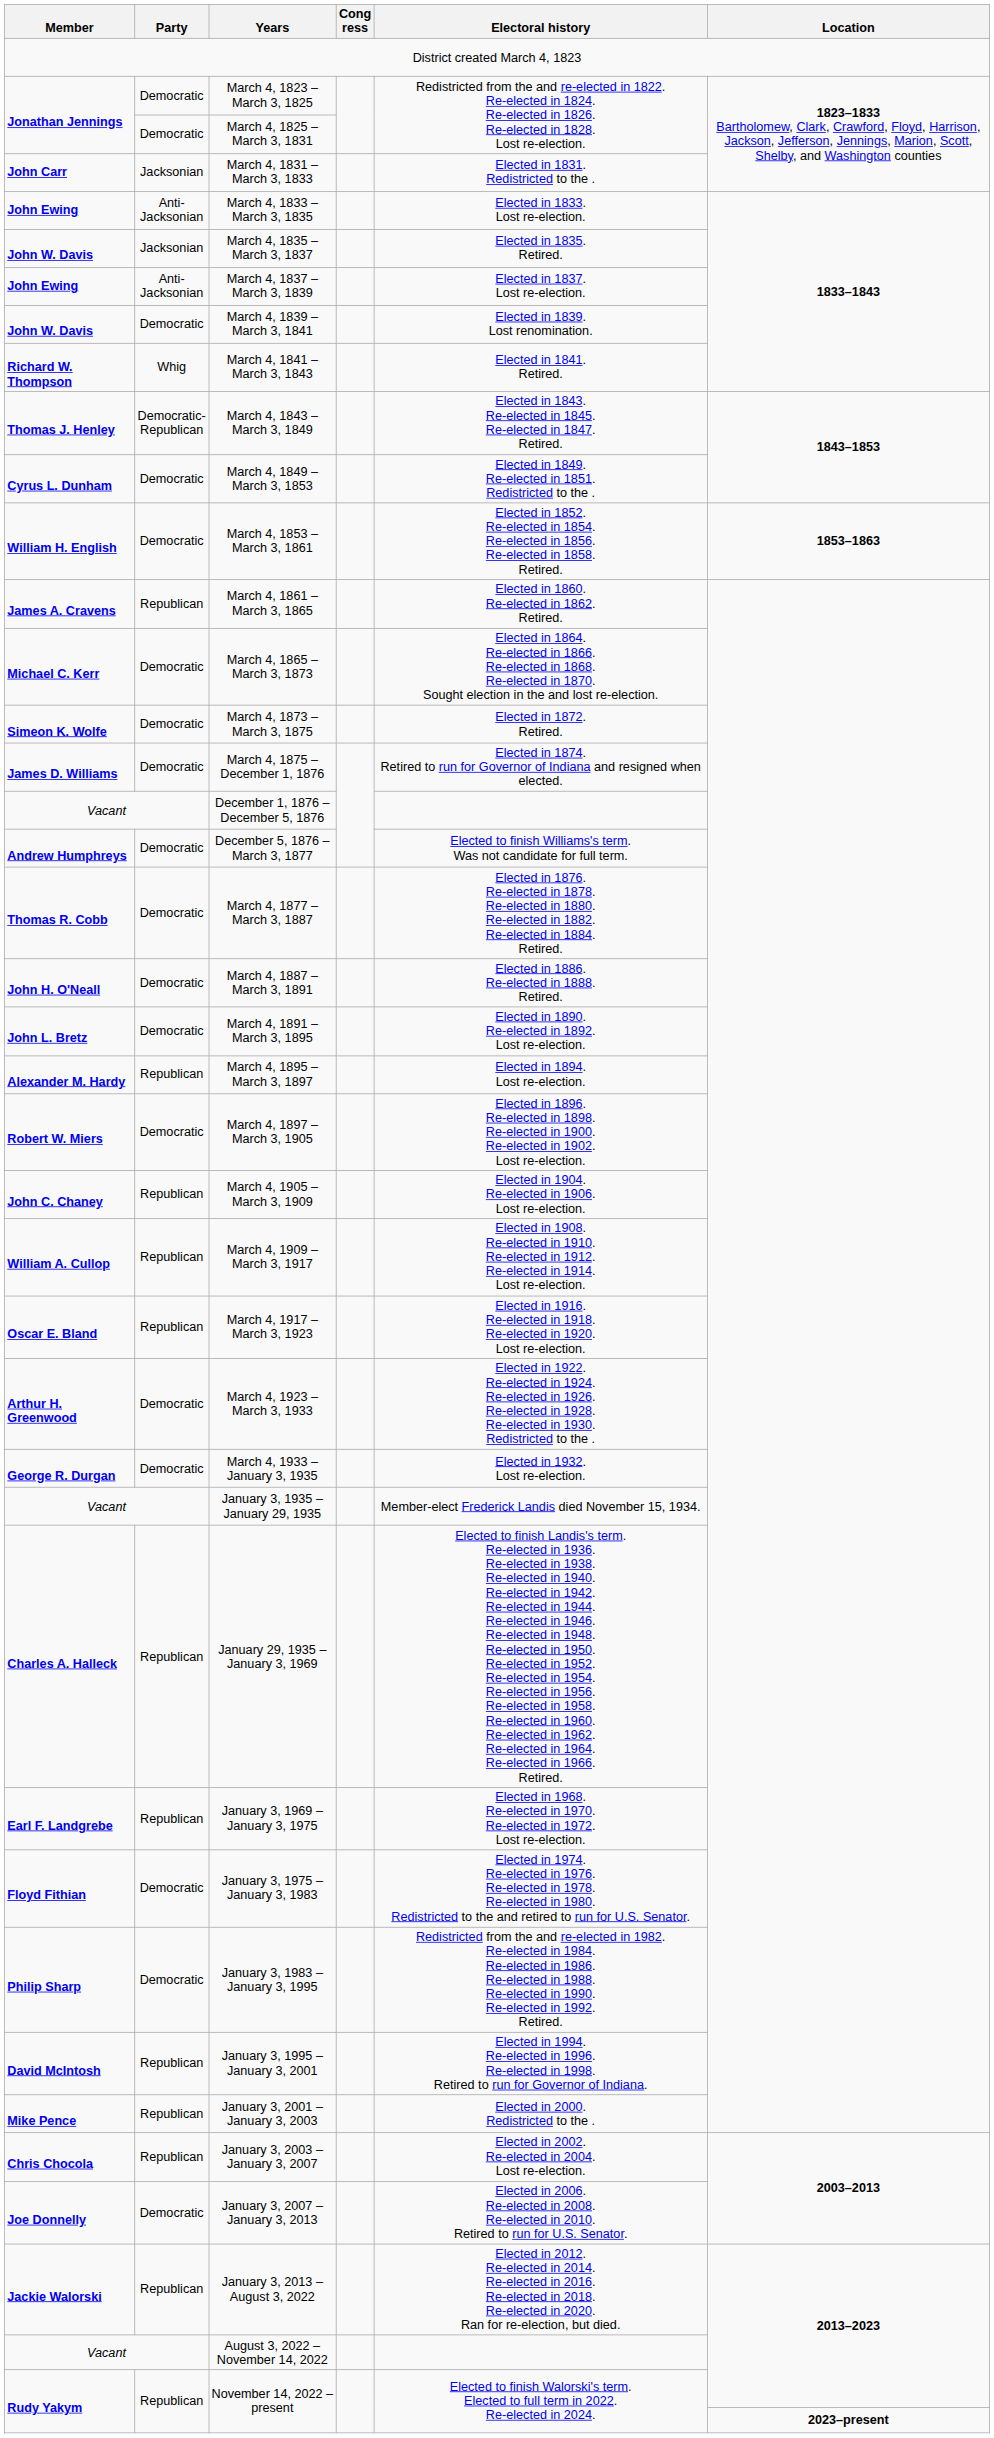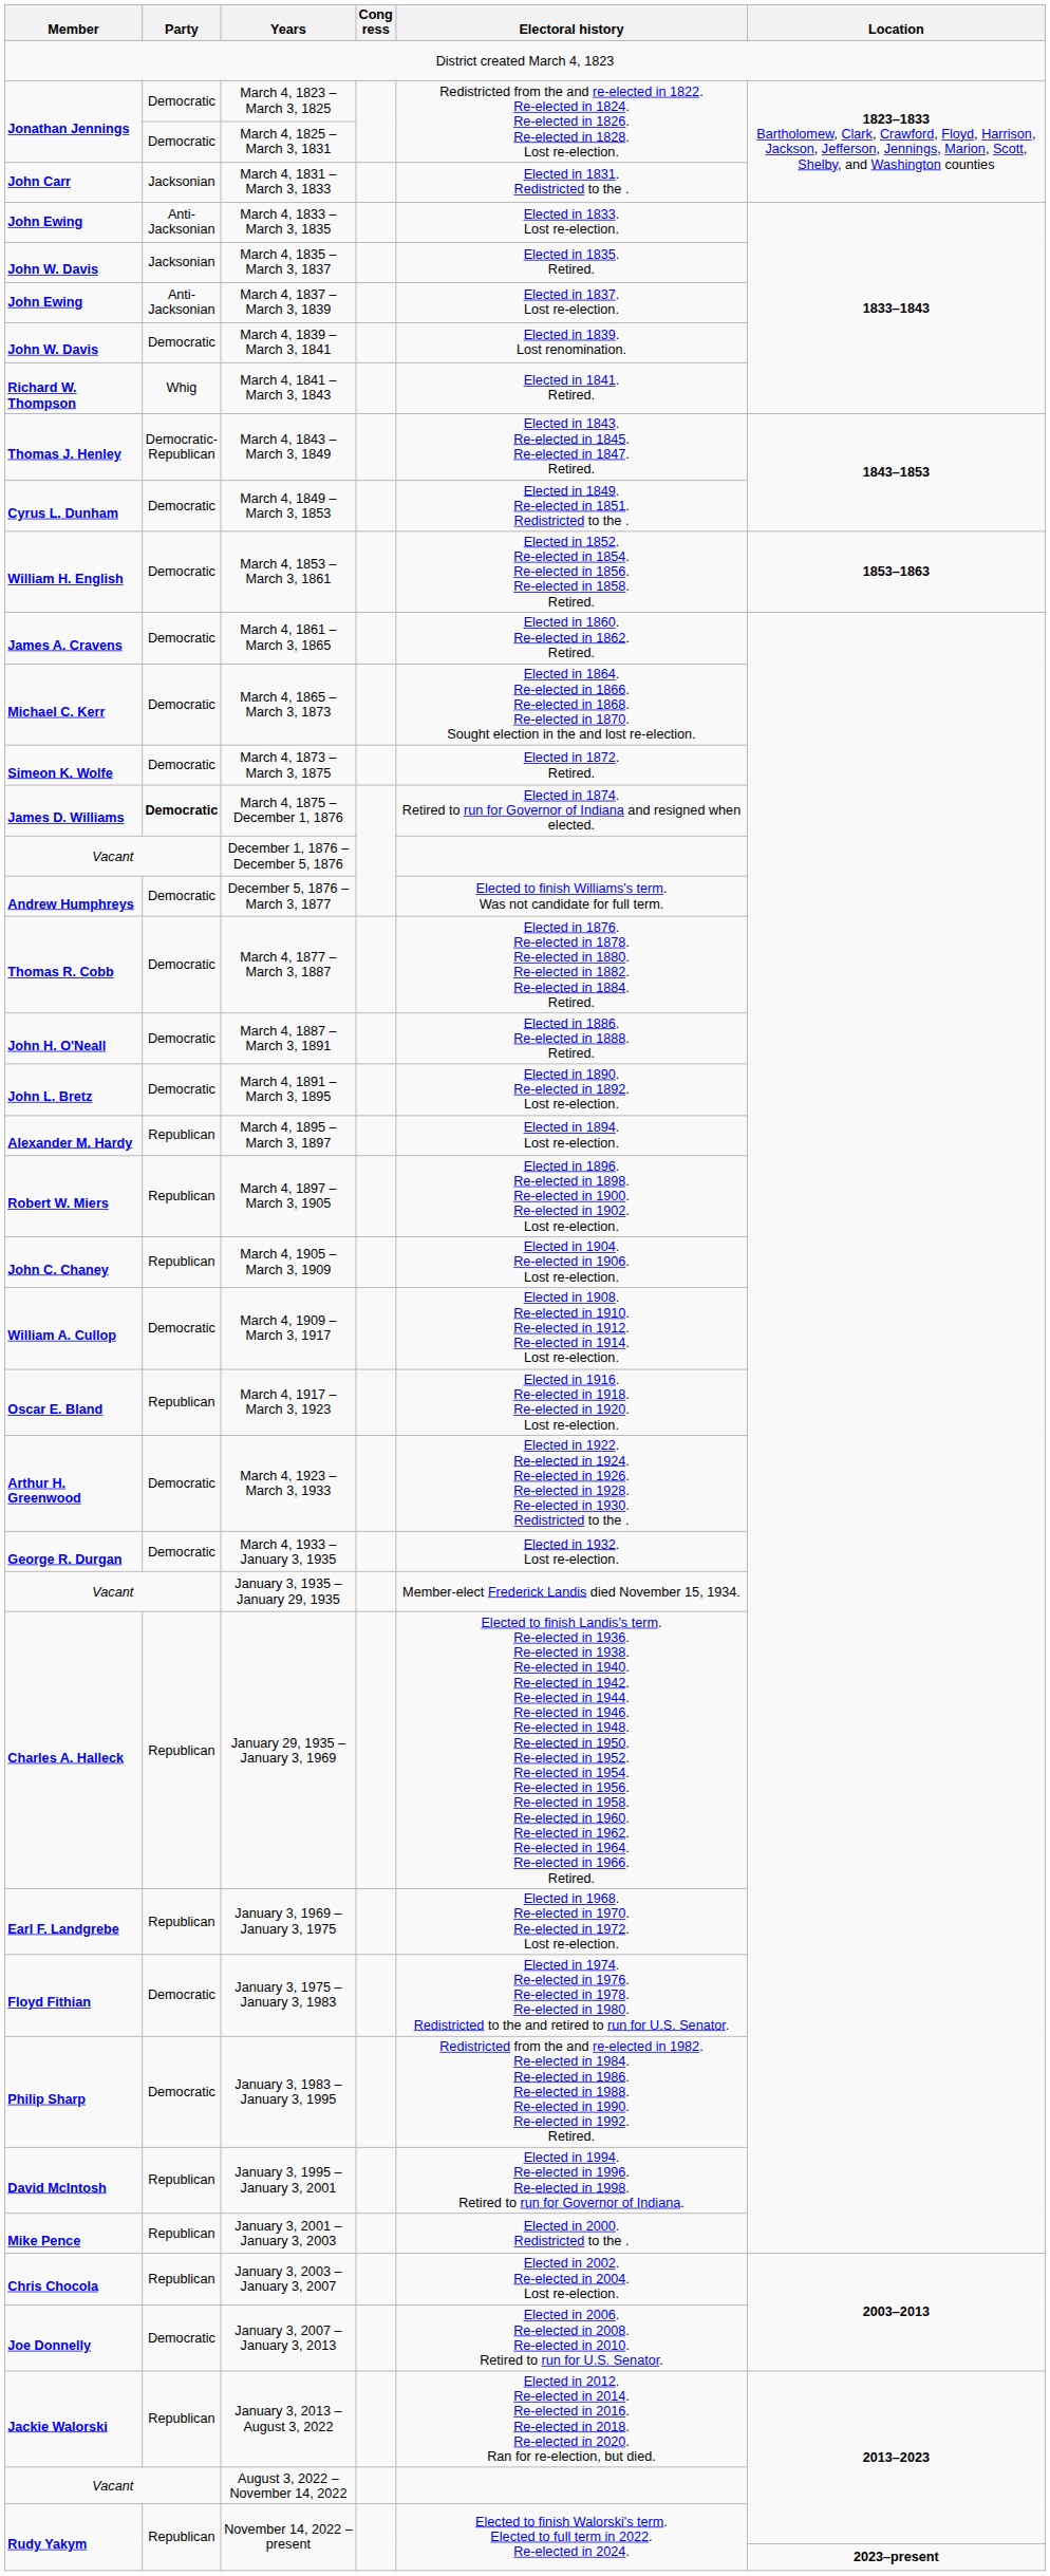 <table class=wikitable style="text-align:center">
 <tr valign=bottom>
 <th>Member</th>
 <th>Party</th>
 <th>Years</th>
 <th>Cong<br>ress</th>
 <th>Electoral history</th>
 <th width=350>Location</th>
 </tr>
 <tr style="height:3em">
 <td colspan=6>District created March 4, 1823</td>
 </tr>
 <tr style="height:3em">
 <td align=left rowspan=2><br><strong><a href='#'>Jonathan Jennings</a></strong><br></td>
 <td>Democratic</td>
 <td nowrap>March 4, 1823 –<br>March 3, 1825</td>
 <td rowspan=2></td>
 <td rowspan=2>Redistricted from the  and <a href='#'>re-elected in 1822</a>.<br><a href='#'>Re-elected in 1824</a>.<br><a href='#'>Re-elected in 1826</a>.<br><a href='#'>Re-elected in 1828</a>.<br>Lost re-election.</td>
 <td rowspan=3><strong>1823–1833</strong><br><a href='#'>Bartholomew</a>, <a href='#'>Clark</a>, <a href='#'>Crawford</a>, <a href='#'>Floyd</a>, <a href='#'>Harrison</a>, <a href='#'>Jackson</a>, <a href='#'>Jefferson</a>, <a href='#'>Jennings</a>, <a href='#'>Marion</a>, <a href='#'>Scott</a>, <a href='#'>Shelby</a>, and <a href='#'>Washington</a> counties</td>
 </tr>
 <tr style="height:3em">
 <td>Democratic</td>
 <td nowrap>March 4, 1825 –<br>March 3, 1831</td>
 </tr>
 <tr style="height:3em">
 <td align=left><strong><a href='#'>John Carr</a></strong><br></td>
 <td>Jacksonian</td>
 <td nowrap>March 4, 1831 –<br>March 3, 1833</td>
 <td></td>
 <td><a href='#'>Elected in 1831</a>.<br><a href='#'>Redistricted</a> to the .</td>
 </tr>
 <tr style="height:3em">
 <td align=left><strong><a href='#'>John Ewing</a></strong><br></td>
 <td>Anti-<br>Jacksonian</td>
 <td nowrap>March 4, 1833 –<br>March 3, 1835</td>
 <td></td>
 <td><a href='#'>Elected in 1833</a>.<br>Lost re-election.</td>
 <td rowspan=5><strong>1833–1843</strong><br></td>
 </tr>
 <tr style="height:3em">
 <td align=left><br><strong><a href='#'>John W. Davis</a></strong><br></td>
 <td>Jacksonian</td>
 <td nowrap>March 4, 1835 –<br>March 3, 1837</td>
 <td></td>
 <td><a href='#'>Elected in 1835</a>.<br>Retired.</td>
 </tr>
 <tr style="height:3em">
 <td align=left><strong><a href='#'>John Ewing</a></strong><br></td>
 <td>Anti-<br>Jacksonian</td>
 <td nowrap>March 4, 1837 –<br>March 3, 1839</td>
 <td></td>
 <td><a href='#'>Elected in 1837</a>.<br>Lost re-election.</td>
 </tr>
 <tr style="height:3em">
 <td align=left><br><strong><a href='#'>John W. Davis</a></strong><br></td>
 <td>Democratic</td>
 <td nowrap>March 4, 1839 –<br>March 3, 1841</td>
 <td></td>
 <td><a href='#'>Elected in 1839</a>.<br>Lost renomination.</td>
 </tr>
 <tr style="height:3em">
 <td align=left><br><strong><a href='#'>Richard W. Thompson</a></strong><br></td>
 <td>Whig</td>
 <td nowrap>March 4, 1841 –<br>March 3, 1843</td>
 <td></td>
 <td><a href='#'>Elected in 1841</a>.<br>Retired.</td>
 </tr>
 <tr style="height:3em">
 <td align=left><br><strong><a href='#'>Thomas J. Henley</a></strong><br></td>
 <td>Democratic-<br>Republican</td>
 <td nowrap>March 4, 1843 –<br>March 3, 1849</td>
 <td></td>
 <td><a href='#'>Elected in 1843</a>.<br><a href='#'>Re-elected in 1845</a>.<br><a href='#'>Re-elected in 1847</a>.<br>Retired.</td>
 <td rowspan=2><strong>1843–1853</strong><br></td>
 </tr>
 <tr style="height:3em">
 <td align=left><br><strong><a href='#'>Cyrus L. Dunham</a></strong><br></td>
 <td>Democratic</td>
 <td nowrap>March 4, 1849 –<br>March 3, 1853</td>
 <td></td>
 <td><a href='#'>Elected in 1849</a>.<br><a href='#'>Re-elected in 1851</a>.<br><a href='#'>Redistricted</a> to the .</td>
 </tr>
 <tr style="height:3em">
 <td align=left><br><strong><a href='#'>William H. English</a></strong><br></td>
 <td>Democratic</td>
 <td nowrap>March 4, 1853 –<br>March 3, 1861</td>
 <td></td>
 <td><a href='#'>Elected in 1852</a>.<br><a href='#'>Re-elected in 1854</a>.<br><a href='#'>Re-elected in 1856</a>.<br><a href='#'>Re-elected in 1858</a>.<br>Retired.</td>
 <td nowrap><strong>1853–1863</strong><br></td>
 </tr>
 <tr style="height:3em">
 <td align=left><br><strong><a href='#'>James A. Cravens</a></strong><br></td>
-<td>Republican</td>
+<td>Democratic</td>
 <td nowrap>March 4, 1861 –<br>March 3, 1865</td>
 <td></td>
 <td><a href='#'>Elected in 1860</a>.<br><a href='#'>Re-elected in 1862</a>.<br>Retired.</td>
 <td rowspan=23></td>
 </tr>
 <tr style="height:3em">
 <td align=left><br><strong><a href='#'>Michael C. Kerr</a></strong><br></td>
 <td>Democratic</td>
 <td nowrap>March 4, 1865 –<br>March 3, 1873</td>
 <td></td>
 <td><a href='#'>Elected in 1864</a>.<br><a href='#'>Re-elected in 1866</a>.<br><a href='#'>Re-elected in 1868</a>.<br><a href='#'>Re-elected in 1870</a>.<br>Sought election in the  and lost re-election.</td>
 </tr>
 <tr style="height:3em">
 <td align=left><br><strong><a href='#'>Simeon K. Wolfe</a></strong><br></td>
 <td>Democratic</td>
 <td nowrap>March 4, 1873 –<br>March 3, 1875</td>
 <td></td>
 <td><a href='#'>Elected in 1872</a>.<br>Retired.</td>
 </tr>
 <tr style="height:3em">
 <td align=left><br><strong><a href='#'>James D. Williams</a></strong><br></td>
-<td>Democratic</td>
+<td><strong>Democratic</strong></td>
 <td nowrap>March 4, 1875 –<br>December 1, 1876</td>
 <td rowspan=3></td>
 <td><a href='#'>Elected in 1874</a>.<br>Retired to <a href='#'>run for Governor of Indiana</a> and resigned when elected.</td>
 </tr>
 <tr style="height:3em">
 <td colspan=2><em>Vacant</em></td>
 <td nowrap>December 1, 1876 –<br>December 5, 1876</td>
 <td></td>
 </tr>
 <tr style="height:3em">
 <td align=left><br><strong><a href='#'>Andrew Humphreys</a></strong><br></td>
 <td>Democratic</td>
 <td nowrap>December 5, 1876 –<br>March 3, 1877</td>
 <td><a href='#'>Elected to finish Williams's term</a>.<br>Was not candidate for full term.</td>
 </tr>
 <tr style="height:3em">
 <td align=left><br><strong><a href='#'>Thomas R. Cobb</a></strong><br></td>
 <td>Democratic</td>
 <td nowrap>March 4, 1877 –<br>March 3, 1887</td>
 <td></td>
 <td><a href='#'>Elected in 1876</a>.<br><a href='#'>Re-elected in 1878</a>.<br><a href='#'>Re-elected in 1880</a>.<br><a href='#'>Re-elected in 1882</a>.<br><a href='#'>Re-elected in 1884</a>.<br>Retired.</td>
 </tr>
 <tr style="height:3em">
 <td align=left><br><strong><a href='#'>John H. O'Neall</a></strong><br></td>
 <td>Democratic</td>
 <td nowrap>March 4, 1887 –<br>March 3, 1891</td>
 <td></td>
 <td><a href='#'>Elected in 1886</a>.<br><a href='#'>Re-elected in 1888</a>.<br>Retired.</td>
 </tr>
 <tr style="height:3em">
 <td align=left><br><strong><a href='#'>John L. Bretz</a></strong><br></td>
 <td>Democratic</td>
 <td nowrap>March 4, 1891 –<br>March 3, 1895</td>
 <td></td>
 <td><a href='#'>Elected in 1890</a>.<br><a href='#'>Re-elected in 1892</a>.<br>Lost re-election.</td>
 </tr>
 <tr style="height:3em">
 <td align=left><br><strong><a href='#'>Alexander M. Hardy</a></strong><br></td>
 <td>Republican</td>
 <td nowrap>March 4, 1895 –<br>March 3, 1897</td>
 <td></td>
 <td><a href='#'>Elected in 1894</a>.<br>Lost re-election.</td>
 </tr>
 <tr style="height:3em">
 <td align=left><br><strong><a href='#'>Robert W. Miers</a></strong><br></td>
-<td>Democratic</td>
+<td>Republican</td>
 <td nowrap>March 4, 1897 –<br>March 3, 1905</td>
 <td></td>
 <td><a href='#'>Elected in 1896</a>.<br><a href='#'>Re-elected in 1898</a>.<br><a href='#'>Re-elected in 1900</a>.<br><a href='#'>Re-elected in 1902</a>.<br>Lost re-election.</td>
 </tr>
 <tr style="height:3em">
 <td align=left><br><strong><a href='#'>John C. Chaney</a></strong><br></td>
 <td>Republican</td>
 <td nowrap>March 4, 1905 –<br>March 3, 1909</td>
 <td></td>
 <td><a href='#'>Elected in 1904</a>.<br><a href='#'>Re-elected in 1906</a>.<br>Lost re-election.</td>
 </tr>
 <tr style="height:3em">
 <td align=left><br><strong><a href='#'>William A. Cullop</a></strong><br></td>
-<td>Republican</td>
+<td>Democratic</td>
 <td nowrap>March 4, 1909 –<br>March 3, 1917</td>
 <td></td>
 <td><a href='#'>Elected in 1908</a>.<br><a href='#'>Re-elected in 1910</a>.<br><a href='#'>Re-elected in 1912</a>.<br><a href='#'>Re-elected in 1914</a>.<br>Lost re-election.</td>
 </tr>
 <tr style="height:3em">
 <td align=left><br><strong><a href='#'>Oscar E. Bland</a></strong><br></td>
 <td>Republican</td>
 <td nowrap>March 4, 1917 –<br>March 3, 1923</td>
 <td></td>
 <td><a href='#'>Elected in 1916</a>.<br><a href='#'>Re-elected in 1918</a>.<br><a href='#'>Re-elected in 1920</a>.<br>Lost re-election.</td>
 </tr>
 <tr style="height:3em">
 <td align=left> <br> <strong><a href='#'>Arthur H. Greenwood</a></strong><br></td>
 <td>Democratic</td>
 <td nowrap>March 4, 1923 –<br>March 3, 1933</td>
 <td></td>
 <td><a href='#'>Elected in 1922</a>.<br><a href='#'>Re-elected in 1924</a>.<br><a href='#'>Re-elected in 1926</a>.<br><a href='#'>Re-elected in 1928</a>.<br><a href='#'>Re-elected in 1930</a>.<br><a href='#'>Redistricted</a> to the .</td>
 </tr>
 <tr style="height:3em">
 <td align=left><br><strong><a href='#'>George R. Durgan</a></strong><br></td>
 <td>Democratic</td>
 <td nowrap>March 4, 1933 –<br>January 3, 1935</td>
 <td></td>
 <td><a href='#'>Elected in 1932</a>.<br>Lost re-election.</td>
 </tr>
 <tr style="height:3em">
 <td colspan=2><em>Vacant</em></td>
 <td nowrap>January 3, 1935 –<br>January 29, 1935</td>
 <td></td>
 <td>Member-elect <a href='#'>Frederick Landis</a> died November 15, 1934.</td>
 </tr>
 <tr style="height:3em">
 <td align=left><br><strong><a href='#'>Charles A. Halleck</a></strong><br></td>
 <td>Republican</td>
 <td nowrap>January 29, 1935 –<br>January 3, 1969</td>
 <td></td>
 <td><a href='#'>Elected to finish Landis's term</a>.<br><a href='#'>Re-elected in 1936</a>.<br><a href='#'>Re-elected in 1938</a>.<br><a href='#'>Re-elected in 1940</a>.<br><a href='#'>Re-elected in 1942</a>.<br><a href='#'>Re-elected in 1944</a>.<br><a href='#'>Re-elected in 1946</a>.<br><a href='#'>Re-elected in 1948</a>.<br><a href='#'>Re-elected in 1950</a>.<br><a href='#'>Re-elected in 1952</a>.<br><a href='#'>Re-elected in 1954</a>.<br><a href='#'>Re-elected in 1956</a>.<br><a href='#'>Re-elected in 1958</a>.<br><a href='#'>Re-elected in 1960</a>.<br><a href='#'>Re-elected in 1962</a>.<br><a href='#'>Re-elected in 1964</a>.<br><a href='#'>Re-elected in 1966</a>.<br>Retired.</td>
 </tr>
 <tr style="height:3em">
 <td align=left><br><strong><a href='#'>Earl F. Landgrebe</a></strong><br></td>
 <td>Republican</td>
 <td nowrap>January 3, 1969 –<br>January 3, 1975</td>
 <td></td>
 <td><a href='#'>Elected in 1968</a>.<br><a href='#'>Re-elected in 1970</a>.<br><a href='#'>Re-elected in 1972</a>.<br>Lost re-election.</td>
 </tr>
 <tr style="height:3em">
 <td align=left><br><strong><a href='#'>Floyd Fithian</a></strong><br></td>
 <td>Democratic</td>
 <td nowrap>January 3, 1975 –<br>January 3, 1983</td>
 <td></td>
 <td><a href='#'>Elected in 1974</a>.<br><a href='#'>Re-elected in 1976</a>.<br><a href='#'>Re-elected in 1978</a>.<br><a href='#'>Re-elected in 1980</a>.<br><a href='#'>Redistricted</a> to the  and retired to <a href='#'>run for U.S. Senator</a>.</td>
 </tr>
 <tr style="height:3em">
 <td align=left><br><strong><a href='#'>Philip Sharp</a></strong><br></td>
 <td>Democratic</td>
 <td nowrap>January 3, 1983 –<br>January 3, 1995</td>
 <td></td>
 <td><a href='#'>Redistricted</a> from the  and <a href='#'>re-elected in 1982</a>.<br><a href='#'>Re-elected in 1984</a>.<br><a href='#'>Re-elected in 1986</a>.<br><a href='#'>Re-elected in 1988</a>.<br><a href='#'>Re-elected in 1990</a>.<br><a href='#'>Re-elected in 1992</a>.<br>Retired.</td>
 </tr>
 <tr style="height:3em">
 <td align=left><br><strong><a href='#'>David McIntosh</a></strong><br></td>
 <td>Republican</td>
 <td nowrap>January 3, 1995 –<br>January 3, 2001</td>
 <td></td>
 <td><a href='#'>Elected in 1994</a>.<br><a href='#'>Re-elected in 1996</a>.<br><a href='#'>Re-elected in 1998</a>.<br>Retired to <a href='#'>run for Governor of Indiana</a>.</td>
 </tr>
 <tr style="height:3em">
 <td align=left><br><strong><a href='#'>Mike Pence</a></strong><br></td>
 <td>Republican</td>
 <td nowrap>January 3, 2001 –<br>January 3, 2003</td>
 <td></td>
 <td><a href='#'>Elected in 2000</a>.<br><a href='#'>Redistricted</a> to the .</td>
 </tr>
 <tr style="height:3em">
 <td align=left><br><strong><a href='#'>Chris Chocola</a></strong><br></td>
 <td>Republican</td>
 <td nowrap>January 3, 2003 –<br>January 3, 2007</td>
 <td></td>
 <td><a href='#'>Elected in 2002</a>.<br><a href='#'>Re-elected in 2004</a>.<br>Lost re-election.</td>
 <td rowspan=2><strong>2003–2013</strong><br></td>
 </tr>
 <tr style="height:3em">
 <td align=left><br><strong><a href='#'>Joe Donnelly</a></strong><br></td>
 <td>Democratic</td>
 <td nowrap>January 3, 2007 –<br>January 3, 2013</td>
 <td></td>
 <td><a href='#'>Elected in 2006</a>.<br><a href='#'>Re-elected in 2008</a>.<br><a href='#'>Re-elected in 2010</a>.<br>Retired to <a href='#'>run for U.S. Senator</a>.</td>
 </tr>
 <tr style="height:3em">
 <td align=left><br><strong><a href='#'>Jackie Walorski</a></strong><br></td>
 <td>Republican</td>
 <td nowrap>January 3, 2013 –<br>August 3, 2022</td>
 <td></td>
 <td><a href='#'>Elected in 2012</a>.<br><a href='#'>Re-elected in 2014</a>.<br><a href='#'>Re-elected in 2016</a>.<br><a href='#'>Re-elected in 2018</a>.<br><a href='#'>Re-elected in 2020</a>.<br>Ran for re-election, but died.</td>
 <td rowspan=3 nowrap><strong>2013–2023</strong><br></td>
 </tr>
 <tr style="height:2em">
 <td colspan=2><em>Vacant</em></td>
 <td nowrap>August 3, 2022 –<br>November 14, 2022</td>
 <td></td>
 <td></td>
 </tr>
 <tr style="height:3em">
 <td rowspan=2 align=left><br><strong><a href='#'>Rudy Yakym</a></strong><br></td>
 <td rowspan=2 >Republican</td>
 <td rowspan=2 nowrap>November 14, 2022 –<br>present</td>
 <td rowspan=2></td>
 <td rowspan=2><a href='#'>Elected to finish Walorski's term</a>.<br><a href='#'>Elected to full term in 2022</a>.<br><a href='#'>Re-elected in 2024</a>.</td>
 </tr>
 <tr style="height:2em">
 <td nowrap><strong>2023–present</strong><br></td>
 </tr>
 </table>
